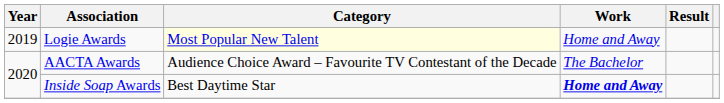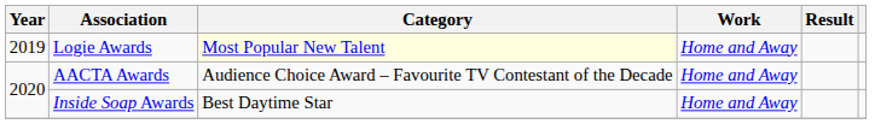 <table class="wikitable">
 <tr>
 <th>Year</th>
 <th>Association</th>
 <th>Category</th>
 <th>Work</th>
 <th>Result</th>
 <th></th>
 </tr>
 <tr>
 <td>2019</td>
 <td><a href='#'>Logie Awards</a></td>
 <td style="background: lightyellow;"><a href='#'>Most Popular New Talent</a></td>
 <td><em><a href='#'>Home and Away</a></em></td>
 <td></td>
 <td style="text-align:center;"></td>
 </tr>
 <tr>
 <td rowspan="2">2020</td>
 <td><a href='#'>AACTA Awards</a></td>
 <td>Audience Choice Award – Favourite TV Contestant of the Decade</td>
-<td><em><a href='#'>The Bachelor</a></em></td>
+<td><em><a href='#'>Home and Away</a></em></td>
 <td></td>
 <td style="text-align:center;"></td>
 </tr>
 <tr>
 <td><a href='#'><em>Inside Soap</em> Awards</a></td>
 <td>Best Daytime Star</td>
-<td><strong><em><a href='#'>Home and Away</a></em></strong></td>
+<td><em><a href='#'>Home and Away</a></em></td>
 <td></td>
 <td style="text-align:center;"></td>
 </tr>
 <tr>
 </tr>
 </table>
